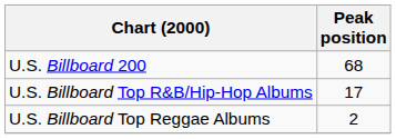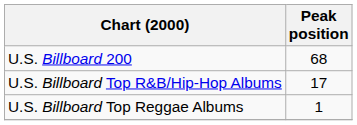 <table class="wikitable">
 <tr>
 <th>Chart (2000)</th>
 <th>Peak<br>position</th>
 </tr>
 <tr>
 <td>U.S. <a href='#'><em>Billboard</em> 200</a></td>
 <td align="center">68</td>
 </tr>
 <tr>
 <td>U.S. <em>Billboard</em> <a href='#'>Top R&B/Hip-Hop Albums</a></td>
 <td align="center">17</td>
 </tr>
 <tr>
 <td>U.S. <em>Billboard</em> Top Reggae Albums</td>
-<td align="center">2</td>
+<td align="center">1</td>
 </tr>
 <tr>
 </tr>
 </table>
